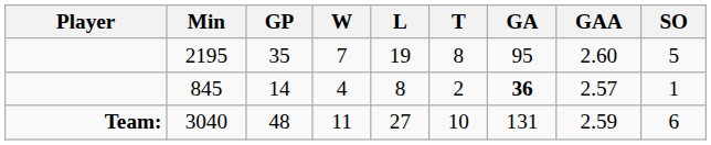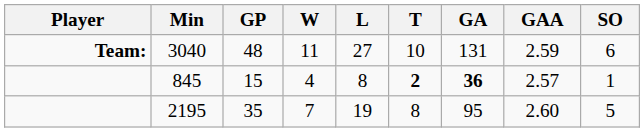 <table class="wikitable sortable" width="60%">
 <tr>
 <th bgcolor="#DDDDFF" width="10%">Player</th>
 <th width="3%" bgcolor="#DDDDFF" title="Minutes played">Min</th>
 <th width="3%" bgcolor="#DDDDFF" title="Games played in">GP</th>
 <th width="3%" bgcolor="#DDDDFF" title="Games played in">W</th>
 <th width="3%" bgcolor="#DDDDFF"title="Games played in">L</th>
 <th width="3%" bgcolor="#DDDDFF" title="Ties">T</th>
 <th width="3%" bgcolor="#DDDDFF" title="Goals against">GA</th>
 <th width="3%" bgcolor="#DDDDFF" title="Goals against average">GAA</th>
 <th width="3%" bgcolor="#DDDDFF"title="Shut-outs">SO</th>
 </tr>
 <tr align="center">
+<td align="right"><strong>Team:</strong></td>
+<td>3040</td>
+<td>48</td>
+<td>11</td>
+<td>27</td>
+<td>10</td>
+<td>131</td>
+<td>2.59</td>
+<td>6</td>
+</tr>
+<tr align="center">
+<td align="right"></td>
+<td>845</td>
+<td>15</td>
+<td>4</td>
+<td>8</td>
+<td><strong>2</strong></td>
+<td><strong>36</strong></td>
+<td>2.57</td>
+<td>1</td>
+</tr>
+<tr align="center">
 <td align="right"></td>
 <td>2195</td>
 <td>35</td>
 <td>7</td>
 <td>19</td>
 <td>8</td>
 <td>95</td>
 <td>2.60</td>
 <td>5</td>
 </tr>
-<tr align="center">
-<td align="right"></td>
-<td>845</td>
-<td>14</td>
-<td>4</td>
-<td>8</td>
-<td>2</td>
-<td><strong>36</strong></td>
-<td>2.57</td>
-<td>1</td>
-</tr>
-<tr align="center">
-<td align="right"><strong>Team:</strong></td>
-<td>3040</td>
-<td>48</td>
-<td>11</td>
-<td>27</td>
-<td>10</td>
-<td>131</td>
-<td>2.59</td>
-<td>6</td>
-</tr>
 </table>
